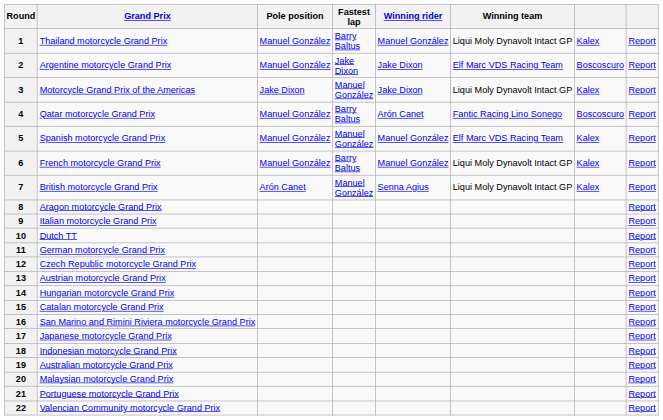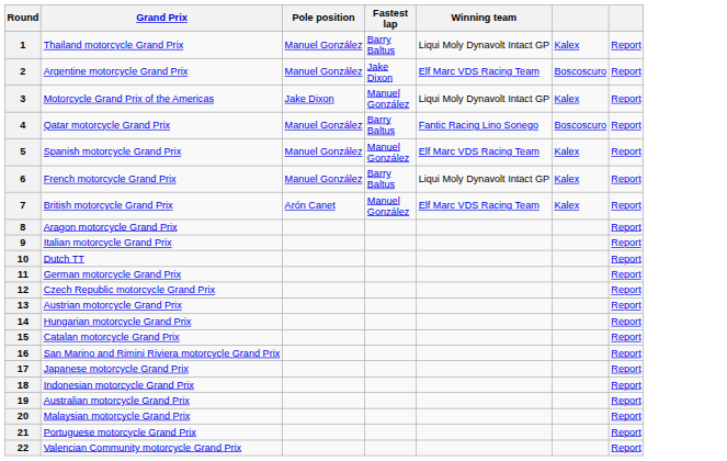 <table class="wikitable sortable" style="font-size: 85%">
 <tr>
 <th>Round</th>
 <th><a href='#'>Grand Prix</a></th>
 <th>Pole position</th>
 <th>Fastest lap</th>
-<th><a href='#'>Winning rider</a></th>
 <th>Winning team</th>
 <th></th>
 <th class="unsortable"></th>
 </tr>
 <tr>
 <th>1</th>
 <td> <a href='#'>Thailand motorcycle Grand Prix</a></td>
 <td data-sort-value="gon" nowrap> <a href='#'>Manuel González</a></td>
 <td data-sort-value="bal"> <a href='#'>Barry Baltus</a></td>
-<td data-sort-value="gon" nowrap> <a href='#'>Manuel González</a></td>
 <td data-sort-value="liq" nowrap> Liqui Moly Dynavolt Intact GP</td>
 <td data-sort-value="kal"> <a href='#'>Kalex</a></td>
 <td><a href='#'>Report</a></td>
 </tr>
 <tr>
 <th>2</th>
 <td> <a href='#'>Argentine motorcycle Grand Prix</a></td>
 <td data-sort-value="gon"> <a href='#'>Manuel González</a></td>
-<td data-sort-value="dix"> <a href='#'>Jake Dixon</a></td>
 <td data-sort-value="dix"> <a href='#'>Jake Dixon</a></td>
 <td data-sort-value="elf"> <a href='#'>Elf Marc VDS Racing Team</a></td>
 <td data-sort-value="bos"> <a href='#'>Boscoscuro</a></td>
 <td><a href='#'>Report</a></td>
 </tr>
 <tr>
 <th>3</th>
 <td data-sort-value="ame"> <a href='#'>Motorcycle Grand Prix of the Americas</a></td>
 <td data-sort-value="dix"> <a href='#'>Jake Dixon</a></td>
 <td data-sort-value="gon"> <a href='#'>Manuel González</a></td>
-<td data-sort-value="dix"> <a href='#'>Jake Dixon</a></td>
 <td data-sort-value="liq"> Liqui Moly Dynavolt Intact GP</td>
 <td data-sort-value="kal"> <a href='#'>Kalex</a></td>
 <td><a href='#'>Report</a></td>
 </tr>
 <tr>
 <th>4</th>
 <td> <a href='#'>Qatar motorcycle Grand Prix</a></td>
 <td data-sort-value="gon"> <a href='#'>Manuel González</a></td>
 <td data-sort-value="bal"> <a href='#'>Barry Baltus</a></td>
-<td data-sort-value="can"> <a href='#'>Arón Canet</a></td>
 <td data-sort-value="fan"> <a href='#'>Fantic Racing Lino Sonego</a></td>
 <td data-sort-value="bos"> <a href='#'>Boscoscuro</a></td>
 <td><a href='#'>Report</a></td>
 </tr>
 <tr>
 <th>5</th>
 <td> <a href='#'>Spanish motorcycle Grand Prix</a></td>
-<td data-sort-value="gon"> <a href='#'>Manuel González</a></td>
 <td data-sort-value="gon"> <a href='#'>Manuel González</a></td>
 <td data-sort-value="gon"> <a href='#'>Manuel González</a></td>
 <td data-sort-value="elf"> <a href='#'>Elf Marc VDS Racing Team</a></td>
 <td data-sort-value="kal"> <a href='#'>Kalex</a></td>
 <td><a href='#'>Report</a></td>
 </tr>
 <tr>
 <th>6</th>
 <td> <a href='#'>French motorcycle Grand Prix</a></td>
 <td data-sort-value="gon"> <a href='#'>Manuel González</a></td>
 <td data-sort-value="bal"> <a href='#'>Barry Baltus</a></td>
-<td data-sort-value="gon"> <a href='#'>Manuel González</a></td>
 <td data-sort-value="liq"> Liqui Moly Dynavolt Intact GP</td>
 <td data-sort-value="kal"> <a href='#'>Kalex</a></td>
 <td><a href='#'>Report</a></td>
 </tr>
 <tr>
 <th>7</th>
 <td> <a href='#'>British motorcycle Grand Prix</a></td>
 <td data-sort-value="can"> <a href='#'>Arón Canet</a></td>
 <td data-sort-value="gon"> <a href='#'>Manuel González</a></td>
-<td data-sort-value="agi"> <a href='#'>Senna Agius</a></td>
-<td data-sort-value="liq"> Liqui Moly Dynavolt Intact GP</td>
+<td data-sort-value="elf"> <a href='#'>Elf Marc VDS Racing Team</a></td>
 <td data-sort-value="kal"> <a href='#'>Kalex</a></td>
 <td><a href='#'>Report</a></td>
 </tr>
 <tr>
 <th>8</th>
 <td> <a href='#'>Aragon motorcycle Grand Prix</a></td>
-<td></td>
 <td></td>
 <td></td>
 <td></td>
 <td></td>
 <td><a href='#'>Report</a></td>
 </tr>
 <tr>
 <th>9</th>
 <td> <a href='#'>Italian motorcycle Grand Prix</a></td>
 <td></td>
 <td></td>
 <td></td>
 <td></td>
-<td></td>
 <td><a href='#'>Report</a></td>
 </tr>
 <tr>
 <th>10</th>
 <td> <a href='#'>Dutch TT</a></td>
-<td></td>
 <td></td>
 <td></td>
 <td></td>
 <td></td>
 <td><a href='#'>Report</a></td>
 </tr>
 <tr>
 <th>11</th>
 <td> <a href='#'>German motorcycle Grand Prix</a></td>
 <td></td>
 <td></td>
 <td></td>
 <td></td>
-<td></td>
 <td><a href='#'>Report</a></td>
 </tr>
 <tr>
 <th>12</th>
 <td> <a href='#'>Czech Republic motorcycle Grand Prix</a></td>
-<td></td>
 <td></td>
 <td></td>
 <td></td>
 <td></td>
 <td><a href='#'>Report</a></td>
 </tr>
 <tr>
 <th>13</th>
 <td> <a href='#'>Austrian motorcycle Grand Prix</a></td>
 <td></td>
 <td></td>
 <td></td>
 <td></td>
-<td></td>
 <td><a href='#'>Report</a></td>
 </tr>
 <tr>
 <th>14</th>
 <td> <a href='#'>Hungarian motorcycle Grand Prix</a></td>
-<td></td>
 <td></td>
 <td></td>
 <td></td>
 <td></td>
 <td><a href='#'>Report</a></td>
 </tr>
 <tr>
 <th>15</th>
 <td> <a href='#'>Catalan motorcycle Grand Prix</a></td>
 <td></td>
 <td></td>
 <td></td>
 <td></td>
-<td></td>
 <td><a href='#'>Report</a></td>
 </tr>
 <tr>
 <th>16</th>
 <td nowrap> <a href='#'>San Marino and Rimini Riviera motorcycle Grand Prix</a></td>
-<td></td>
 <td></td>
 <td></td>
 <td></td>
 <td></td>
 <td><a href='#'>Report</a></td>
 </tr>
 <tr>
 <th>17</th>
 <td> <a href='#'>Japanese motorcycle Grand Prix</a></td>
 <td></td>
 <td></td>
 <td></td>
 <td></td>
-<td></td>
 <td><a href='#'>Report</a></td>
 </tr>
 <tr>
 <th>18</th>
 <td> <a href='#'>Indonesian motorcycle Grand Prix</a></td>
-<td></td>
 <td></td>
 <td></td>
 <td></td>
 <td></td>
 <td><a href='#'>Report</a></td>
 </tr>
 <tr>
 <th>19</th>
 <td> <a href='#'>Australian motorcycle Grand Prix</a></td>
 <td></td>
 <td></td>
 <td></td>
 <td></td>
-<td></td>
 <td><a href='#'>Report</a></td>
 </tr>
 <tr>
 <th>20</th>
 <td> <a href='#'>Malaysian motorcycle Grand Prix</a></td>
-<td></td>
 <td></td>
 <td></td>
 <td></td>
 <td></td>
 <td><a href='#'>Report</a></td>
 </tr>
 <tr>
 <th>21</th>
 <td> <a href='#'>Portuguese motorcycle Grand Prix</a></td>
 <td></td>
 <td></td>
 <td></td>
 <td></td>
-<td></td>
 <td><a href='#'>Report</a></td>
 </tr>
 <tr>
 <th>22</th>
 <td> <a href='#'>Valencian Community motorcycle Grand Prix</a></td>
 <td></td>
 <td></td>
 <td></td>
 <td></td>
-<td></td>
 <td><a href='#'>Report</a></td>
 </tr>
 </table>
